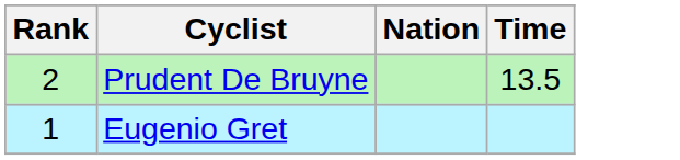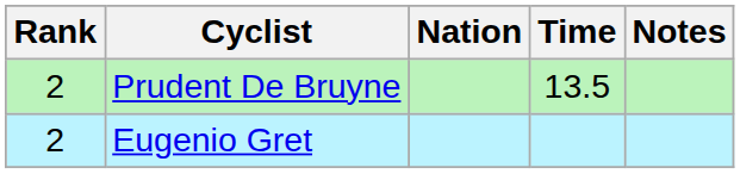 <table class="wikitable sortable" style="text-align:center">
 <tr>
 <th>Rank</th>
 <th>Cyclist</th>
 <th>Nation</th>
 <th>Time</th>
+<th>Notes</th>
 </tr>
 <tr bgcolor=bbf3bb>
 <td>2</td>
 <td align=left><a href='#'>Prudent De Bruyne</a></td>
 <td align=left></td>
 <td>13.5</td>
+<td></td>
 </tr>
 <tr bgcolor=bbf3ff>
-<td>1</td>
+<td>2</td>
 <td align=left><a href='#'>Eugenio Gret</a></td>
 <td align=left></td>
 <td></td>
+<td></td>
 </tr>
 </table>
